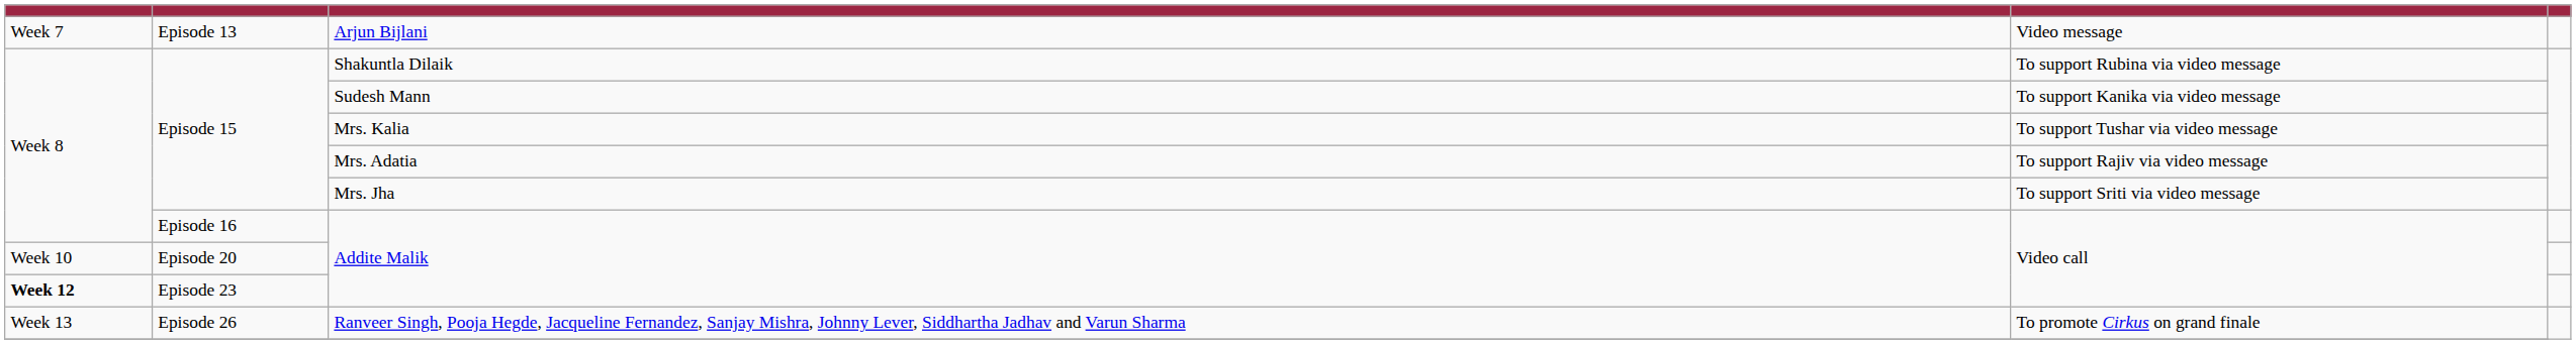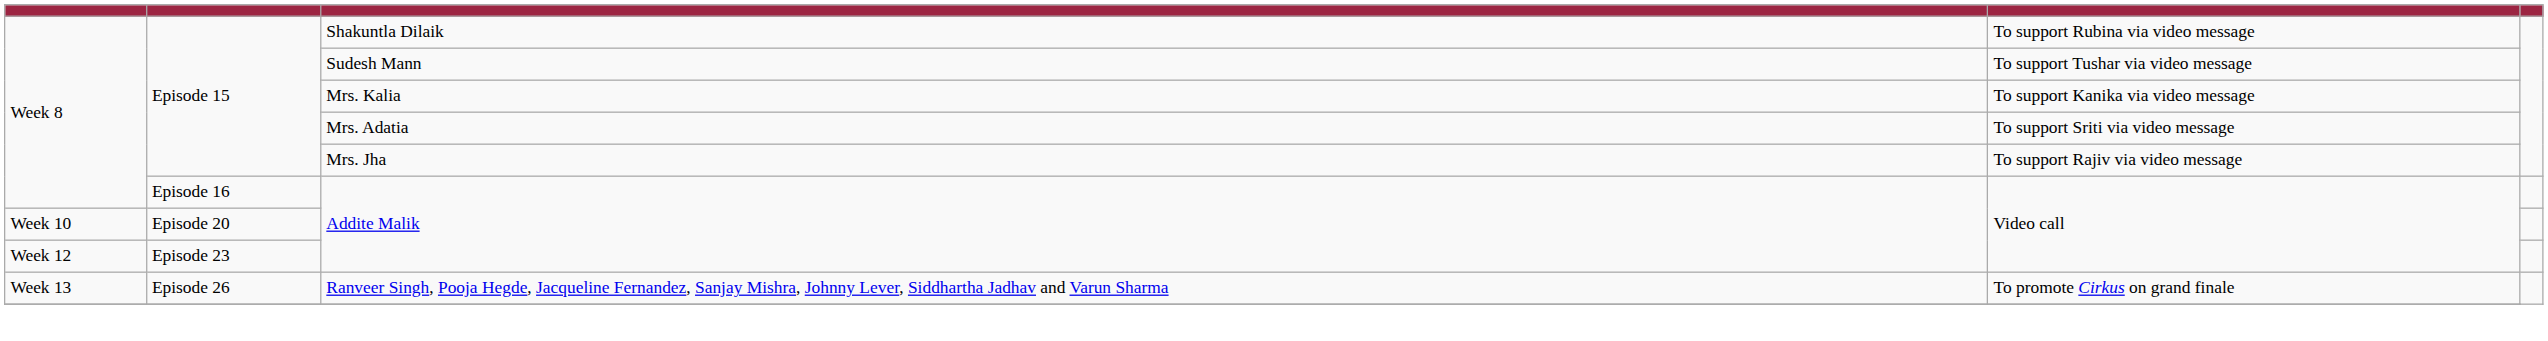 <table border="2" cellpadding="4" cellspacing="0" style="margin: 1em 1em 1em 0;font-size:85%; background: #f9f9f9; border: 1px #aaa solid; border-collapse: collapse; width:100%;">
 <tr>
 <th bgcolor="9C2542"><strong></strong></th>
 <th bgcolor="9C2542"><strong></strong></th>
 <th bgcolor="9C2542"><strong></strong></th>
 <th bgcolor="9C2542"><strong></strong></th>
 <th bgcolor="9C2542"><strong></strong></th>
-</tr>
-<tr>
-<td>Week 7</td>
-<td>Episode 13</td>
-<td><a href='#'>Arjun Bijlani</a></td>
-<td>Video message</td>
-<td></td>
 </tr>
 <tr>
 <td rowspan=6>Week 8</td>
 <td rowspan=5>Episode 15</td>
 <td>Shakuntla Dilaik</td>
 <td>To support Rubina via video message</td>
 <td rowspan=5></td>
 </tr>
 <tr>
 <td>Sudesh Mann</td>
+<td>To support Tushar via video message</td>
+</tr>
+<tr>
+<td>Mrs. Kalia</td>
 <td>To support Kanika via video message</td>
 </tr>
 <tr>
-<td>Mrs. Kalia</td>
-<td>To support Tushar via video message</td>
-</tr>
-<tr>
 <td>Mrs. Adatia</td>
-<td>To support Rajiv via video message</td>
+<td>To support Sriti via video message</td>
 </tr>
 <tr>
 <td>Mrs. Jha</td>
-<td>To support Sriti via video message</td>
+<td>To support Rajiv via video message</td>
 </tr>
 <tr>
 <td>Episode 16</td>
 <td rowspan=3><a href='#'>Addite Malik</a></td>
 <td rowspan=3>Video call</td>
 <td></td>
 </tr>
 <tr>
 <td>Week 10</td>
 <td>Episode 20</td>
 <td></td>
 </tr>
 <tr>
-<td><strong>Week 12</strong></td>
+<td>Week 12</td>
 <td>Episode 23</td>
 <td></td>
 </tr>
 <tr>
 <td>Week 13</td>
 <td>Episode 26</td>
 <td><a href='#'>Ranveer Singh</a>, <a href='#'>Pooja Hegde</a>, <a href='#'>Jacqueline Fernandez</a>, <a href='#'>Sanjay Mishra</a>, <a href='#'>Johnny Lever</a>, <a href='#'>Siddhartha Jadhav</a> and <a href='#'>Varun Sharma</a></td>
 <td>To promote <em><a href='#'>Cirkus</a></em> on grand finale</td>
 <td rowspan=4></td>
 </tr>
 <tr>
 </tr>
 </table>
